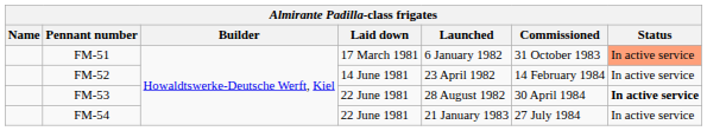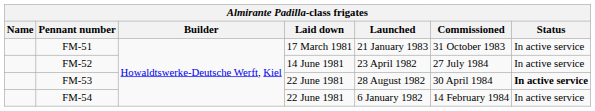 <table class="wikitable">
 <tr>
 <th colspan=7><em>Almirante Padilla</em>-class frigates</th>
 </tr>
 <tr>
 <th>Name</th>
 <th>Pennant number</th>
 <th>Builder</th>
 <th>Laid down</th>
 <th>Launched</th>
 <th>Commissioned</th>
 <th>Status</th>
 </tr>
 <tr>
 <td></td>
 <td align=center>FM-51</td>
 <td rowspan=4 align=center><a href='#'>Howaldtswerke-Deutsche Werft</a>, <a href='#'>Kiel</a></td>
 <td>17 March 1981</td>
-<td>6 January 1982</td>
+<td>21 January 1983</td>
 <td>31 October 1983</td>
-<td style="background: lightsalmon;">In active service</td>
+<td>In active service</td>
 </tr>
 <tr>
 <td></td>
 <td align=center>FM-52</td>
 <td>14 June 1981</td>
 <td>23 April 1982</td>
-<td>14 February 1984</td>
+<td>27 July 1984</td>
 <td>In active service</td>
 </tr>
 <tr>
 <td></td>
 <td align=center>FM-53</td>
 <td>22 June 1981</td>
 <td>28 August 1982</td>
 <td>30 April 1984</td>
 <td><strong>In active service</strong></td>
 </tr>
 <tr>
 <td></td>
 <td align=center>FM-54</td>
 <td>22 June 1981</td>
-<td>21 January 1983</td>
-<td>27 July 1984</td>
+<td>6 January 1982</td>
+<td>14 February 1984</td>
 <td>In active service</td>
 </tr>
 </table>
